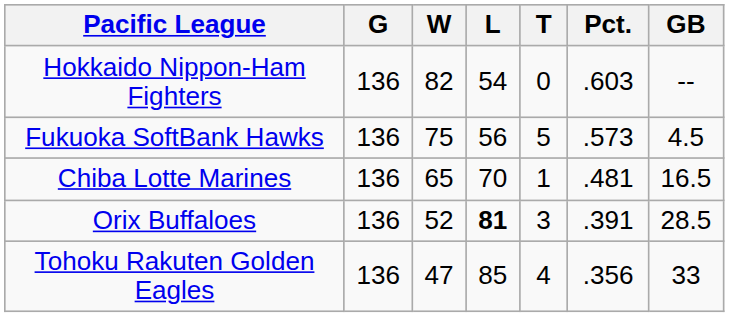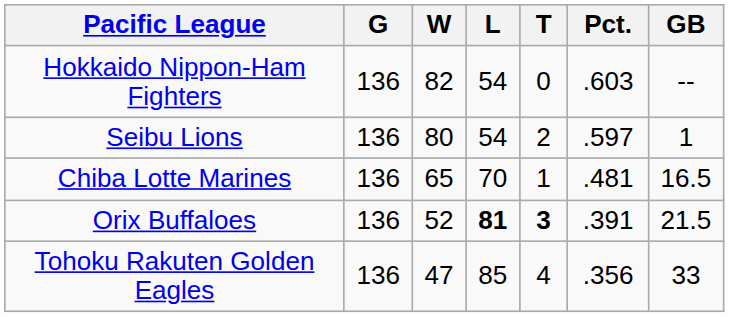 <table class="wikitable" width="50%" style="text-align:center;">
 <tr>
 <th width="35%"><a href='#'>Pacific League</a></th>
 <th width="5%">G</th>
 <th width="5%">W</th>
 <th width="5%">L</th>
 <th width="5%">T</th>
 <th width="7%">Pct.</th>
 <th width="5%">GB</th>
 </tr>
 <tr align=center>
 <td><a href='#'>Hokkaido Nippon-Ham Fighters</a></td>
 <td>136</td>
 <td>82</td>
 <td>54</td>
 <td>0</td>
 <td>.603</td>
 <td>--</td>
 </tr>
 <tr align=center>
-<td><a href='#'>Fukuoka SoftBank Hawks</a></td>
+<td><a href='#'>Seibu Lions</a></td>
 <td>136</td>
-<td>75</td>
-<td>56</td>
-<td>5</td>
-<td>.573</td>
-<td>4.5</td>
+<td>80</td>
+<td>54</td>
+<td>2</td>
+<td>.597</td>
+<td>1</td>
 </tr>
 <tr align=center>
 <td><a href='#'>Chiba Lotte Marines</a></td>
 <td>136</td>
 <td>65</td>
 <td>70</td>
 <td>1</td>
 <td>.481</td>
 <td>16.5</td>
 </tr>
 <tr align=center>
 <td><a href='#'>Orix Buffaloes</a></td>
 <td>136</td>
 <td>52</td>
 <td><strong>81</strong></td>
-<td>3</td>
+<td><strong>3</strong></td>
 <td>.391</td>
-<td>28.5</td>
+<td>21.5</td>
 </tr>
 <tr align=center>
 <td><a href='#'>Tohoku Rakuten Golden Eagles</a></td>
 <td>136</td>
 <td>47</td>
 <td>85</td>
 <td>4</td>
 <td>.356</td>
 <td>33</td>
 </tr>
 </table>
